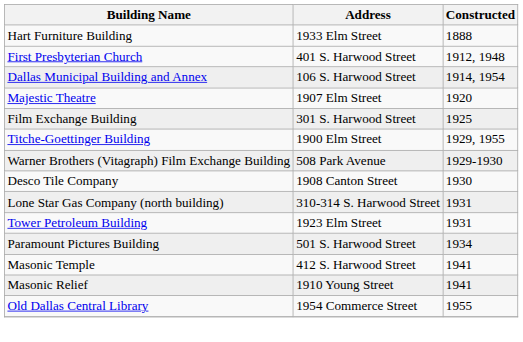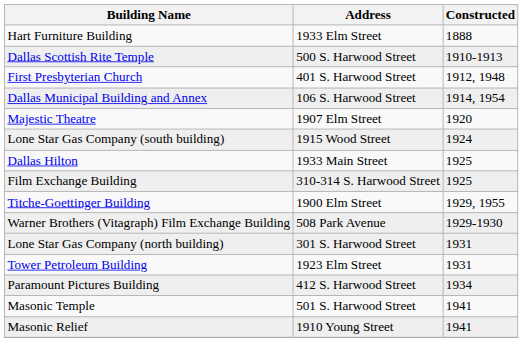 <table class="wikitable">
 <tr>
 <th>Building Name</th>
 <th>Address</th>
 <th>Constructed</th>
 </tr>
 <tr>
 <td>Hart Furniture Building</td>
 <td>1933 Elm Street</td>
 <td>1888</td>
+</tr>
+<tr bgcolor="efefef">
+<td><a href='#'>Dallas Scottish Rite Temple</a></td>
+<td>500 S. Harwood Street</td>
+<td>1910-1913</td>
 </tr>
 <tr>
 <td><a href='#'>First Presbyterian Church</a></td>
 <td>401 S. Harwood Street</td>
 <td>1912, 1948</td>
 </tr>
 <tr bgcolor="efefef">
 <td><a href='#'>Dallas Municipal Building and Annex</a></td>
 <td>106 S. Harwood Street</td>
 <td>1914, 1954</td>
 </tr>
 <tr>
 <td><a href='#'>Majestic Theatre</a></td>
 <td>1907 Elm Street</td>
 <td>1920</td>
 </tr>
 <tr bgcolor="efefef">
+<td>Lone Star Gas Company (south building)</td>
+<td>1915 Wood Street</td>
+<td>1924</td>
+</tr>
+<tr>
+<td><a href='#'>Dallas Hilton</a></td>
+<td>1933 Main Street</td>
+<td>1925</td>
+</tr>
+<tr bgcolor="efefef">
 <td>Film Exchange Building</td>
-<td>301 S. Harwood Street</td>
+<td>310-314 S. Harwood Street</td>
 <td>1925</td>
 </tr>
 <tr>
 <td><a href='#'>Titche-Goettinger Building</a></td>
 <td>1900 Elm Street</td>
 <td>1929, 1955</td>
 </tr>
 <tr bgcolor="efefef">
 <td>Warner Brothers (Vitagraph) Film Exchange Building</td>
 <td>508 Park Avenue</td>
 <td>1929-1930</td>
 </tr>
-<tr>
-<td>Desco Tile Company</td>
-<td>1908 Canton Street</td>
-<td>1930</td>
-</tr>
 <tr bgcolor="efefef">
 <td>Lone Star Gas Company (north building)</td>
-<td>310-314 S. Harwood Street</td>
+<td>301 S. Harwood Street</td>
 <td>1931</td>
 </tr>
 <tr>
 <td><a href='#'>Tower Petroleum Building</a></td>
 <td>1923 Elm Street</td>
 <td>1931</td>
 </tr>
 <tr bgcolor="efefef">
 <td>Paramount Pictures Building</td>
-<td>501 S. Harwood Street</td>
+<td>412 S. Harwood Street</td>
 <td>1934</td>
 </tr>
 <tr>
 <td>Masonic Temple</td>
-<td>412 S. Harwood Street</td>
+<td>501 S. Harwood Street</td>
 <td>1941</td>
 </tr>
 <tr bgcolor="efefef">
 <td>Masonic Relief</td>
 <td>1910 Young Street</td>
 <td>1941</td>
 </tr>
 <tr>
-<td><a href='#'>Old Dallas Central Library</a></td>
-<td>1954 Commerce Street</td>
-<td>1955</td>
-</tr>
-<tr>
 </tr>
 </table>
